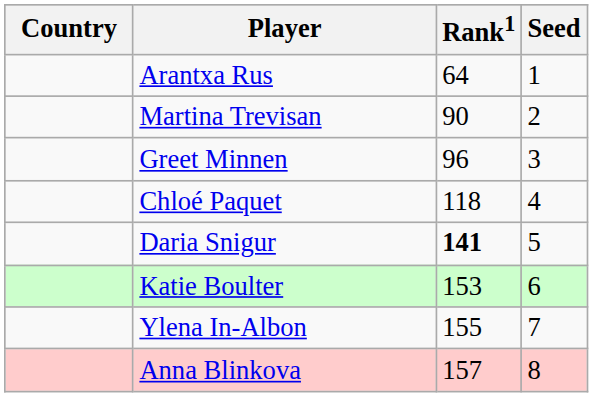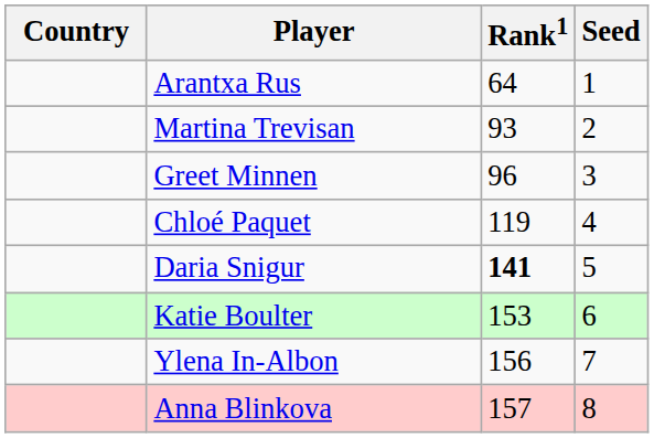 <table class="sortable wikitable">
 <tr>
 <th width="70">Country</th>
 <th width="175">Player</th>
 <th>Rank<sup>1</sup></th>
 <th>Seed</th>
 </tr>
 <tr>
 <td></td>
 <td><a href='#'>Arantxa Rus</a></td>
 <td>64</td>
 <td>1</td>
 </tr>
 <tr>
 <td></td>
 <td><a href='#'>Martina Trevisan</a></td>
-<td>90</td>
+<td>93</td>
 <td>2</td>
 </tr>
 <tr>
 <td></td>
 <td><a href='#'>Greet Minnen</a></td>
 <td>96</td>
 <td>3</td>
 </tr>
 <tr>
 <td></td>
 <td><a href='#'>Chloé Paquet</a></td>
-<td>118</td>
+<td>119</td>
 <td>4</td>
 </tr>
 <tr>
 <td></td>
 <td><a href='#'>Daria Snigur</a></td>
 <td><strong>141</strong></td>
 <td>5</td>
 </tr>
 <tr bgcolor=#cfc>
 <td></td>
 <td><a href='#'>Katie Boulter</a></td>
 <td>153</td>
 <td>6</td>
 </tr>
 <tr>
 <td></td>
 <td><a href='#'>Ylena In-Albon</a></td>
-<td>155</td>
+<td>156</td>
 <td>7</td>
 </tr>
 <tr bgcolor=ffcccc>
 <td></td>
 <td><a href='#'>Anna Blinkova</a></td>
 <td>157</td>
 <td>8</td>
 </tr>
 </table>
